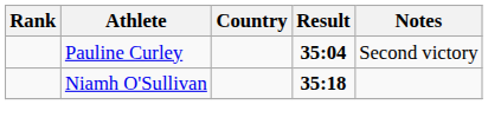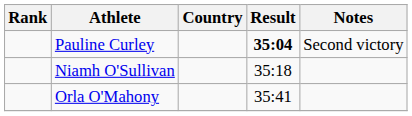 <table class="wikitable sortable" style=text-align:center>
 <tr>
 <th>Rank</th>
 <th>Athlete</th>
 <th>Country</th>
 <th>Result</th>
 <th>Notes</th>
 </tr>
 <tr>
 <td></td>
 <td align=left><a href='#'>Pauline Curley</a></td>
 <td align=left></td>
 <td><strong>35:04</strong></td>
 <td>Second victory</td>
 </tr>
 <tr>
 <td></td>
 <td align=left><a href='#'>Niamh O'Sullivan</a></td>
 <td align=left></td>
-<td><strong>35:18</strong></td>
+<td>35:18</td>
+<td></td>
+</tr>
+<tr>
+<td></td>
+<td align=left><a href='#'>Orla O'Mahony</a></td>
+<td align=left></td>
+<td>35:41</td>
 <td></td>
 </tr>
 <tr>
 </tr>
 </table>
